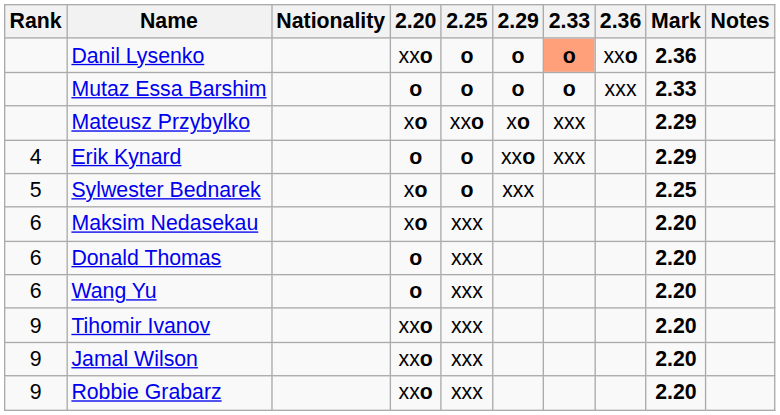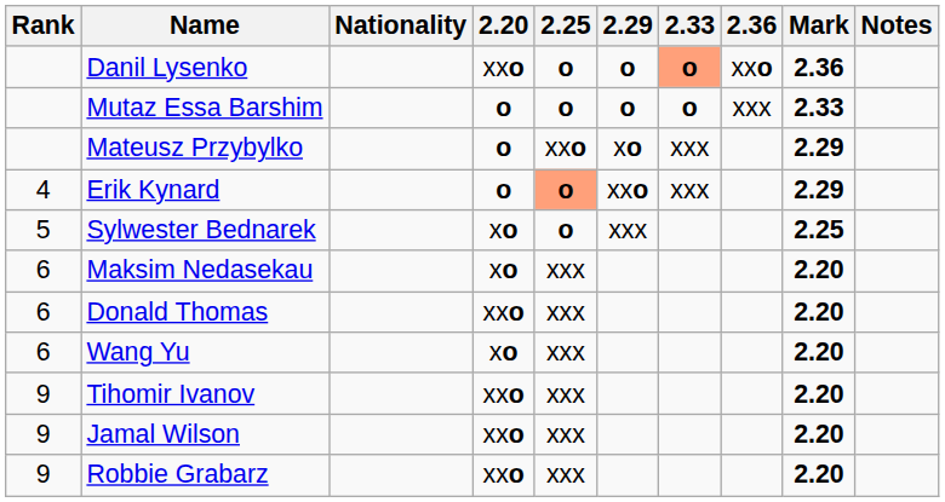 <table class="wikitable sortable" style="text-align:center">
 <tr>
 <th>Rank</th>
 <th>Name</th>
 <th>Nationality</th>
 <th>2.20</th>
 <th>2.25</th>
 <th>2.29</th>
 <th>2.33</th>
 <th>2.36</th>
 <th>Mark</th>
 <th>Notes</th>
 </tr>
 <tr>
 <td></td>
 <td align=left><a href='#'>Danil Lysenko</a></td>
 <td align=left></td>
 <td>xx<strong>o</strong></td>
 <td><strong>o</strong></td>
 <td><strong>o</strong></td>
 <td style="background: lightsalmon;"><strong>o</strong></td>
 <td>xx<strong>o</strong></td>
 <td><strong>2.36</strong></td>
 <td></td>
 </tr>
 <tr>
 <td></td>
 <td align=left><a href='#'>Mutaz Essa Barshim</a></td>
 <td align=left></td>
 <td><strong>o</strong></td>
 <td><strong>o</strong></td>
 <td><strong>o</strong></td>
 <td><strong>o</strong></td>
 <td>xxx</td>
 <td><strong>2.33</strong></td>
 <td></td>
 </tr>
 <tr>
 <td></td>
 <td align=left><a href='#'>Mateusz Przybylko</a></td>
 <td align=left></td>
-<td>x<strong>o</strong></td>
+<td><strong>o</strong></td>
 <td>xx<strong>o</strong></td>
 <td>x<strong>o</strong></td>
 <td>xxx</td>
 <td></td>
 <td><strong>2.29</strong></td>
 <td></td>
 </tr>
 <tr>
 <td>4</td>
 <td align=left><a href='#'>Erik Kynard</a></td>
 <td align=left></td>
 <td><strong>o</strong></td>
-<td><strong>o</strong></td>
+<td style="background: lightsalmon;"><strong>o</strong></td>
 <td>xx<strong>o</strong></td>
 <td>xxx</td>
 <td></td>
 <td><strong>2.29</strong></td>
 <td></td>
 </tr>
 <tr>
 <td>5</td>
 <td align=left><a href='#'>Sylwester Bednarek</a></td>
 <td align=left></td>
 <td>x<strong>o</strong></td>
 <td><strong>o</strong></td>
 <td>xxx</td>
 <td></td>
 <td></td>
 <td><strong>2.25</strong></td>
 <td></td>
 </tr>
 <tr>
 <td>6</td>
 <td align=left><a href='#'>Maksim Nedasekau</a></td>
 <td align=left></td>
 <td>x<strong>o</strong></td>
 <td>xxx</td>
 <td></td>
 <td></td>
 <td></td>
 <td><strong>2.20</strong></td>
 <td></td>
 </tr>
 <tr>
 <td>6</td>
 <td align=left><a href='#'>Donald Thomas</a></td>
 <td align=left></td>
-<td><strong>o</strong></td>
+<td>xx<strong>o</strong></td>
 <td>xxx</td>
 <td></td>
 <td></td>
 <td></td>
 <td><strong>2.20</strong></td>
 <td></td>
 </tr>
 <tr>
 <td>6</td>
 <td align=left><a href='#'>Wang Yu</a></td>
 <td align=left></td>
-<td><strong>o</strong></td>
+<td>x<strong>o</strong></td>
 <td>xxx</td>
 <td></td>
 <td></td>
 <td></td>
 <td><strong>2.20</strong></td>
 <td></td>
 </tr>
 <tr>
 <td>9</td>
 <td align=left><a href='#'>Tihomir Ivanov</a></td>
 <td align=left></td>
 <td>xx<strong>o</strong></td>
 <td>xxx</td>
 <td></td>
 <td></td>
 <td></td>
 <td><strong>2.20</strong></td>
 <td></td>
 </tr>
 <tr>
 <td>9</td>
 <td align=left><a href='#'>Jamal Wilson</a></td>
 <td align=left></td>
 <td>xx<strong>o</strong></td>
 <td>xxx</td>
 <td></td>
 <td></td>
 <td></td>
 <td><strong>2.20</strong></td>
 <td></td>
 </tr>
 <tr>
 <td>9</td>
 <td align=left><a href='#'>Robbie Grabarz</a></td>
 <td align=left></td>
 <td>xx<strong>o</strong></td>
 <td>xxx</td>
 <td></td>
 <td></td>
 <td></td>
 <td><strong>2.20</strong></td>
 <td></td>
 </tr>
 </table>
